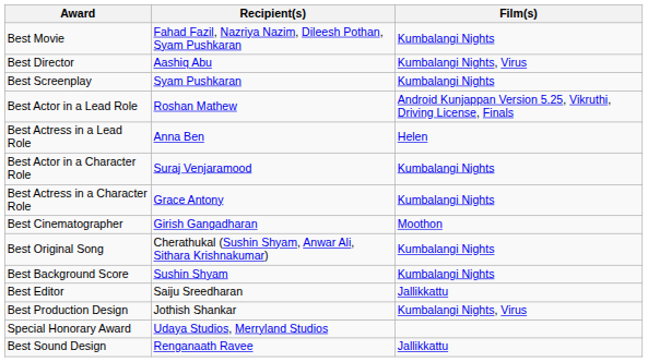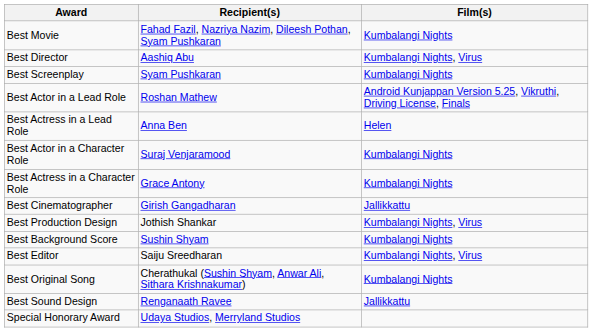 <table class="wikitable" width=70%>
 <tr>
 <th>Award</th>
 <th>Recipient(s)</th>
 <th>Film(s)</th>
 </tr>
 <tr>
 <td>Best Movie</td>
 <td><a href='#'>Fahad Fazil</a>, <a href='#'>Nazriya Nazim</a>, <a href='#'>Dileesh Pothan</a>, <a href='#'>Syam Pushkaran</a></td>
 <td><a href='#'>Kumbalangi Nights</a></td>
 </tr>
 <tr>
 <td>Best Director</td>
 <td><a href='#'>Aashiq Abu</a></td>
 <td><a href='#'>Kumbalangi Nights</a>, <a href='#'>Virus</a></td>
 </tr>
 <tr>
 <td>Best Screenplay</td>
 <td><a href='#'>Syam Pushkaran</a></td>
 <td><a href='#'>Kumbalangi Nights</a></td>
 </tr>
 <tr>
 <td>Best Actor in a Lead Role</td>
 <td><a href='#'>Roshan Mathew</a></td>
 <td><a href='#'>Android Kunjappan Version 5.25</a>, <a href='#'>Vikruthi</a>, <a href='#'>Driving License</a>, <a href='#'>Finals</a></td>
 </tr>
 <tr>
 <td>Best Actress in a Lead Role</td>
 <td><a href='#'>Anna Ben</a></td>
 <td><a href='#'>Helen</a></td>
 </tr>
 <tr>
 <td>Best Actor in a Character Role</td>
 <td><a href='#'>Suraj Venjaramood</a></td>
 <td><a href='#'>Kumbalangi Nights</a></td>
 </tr>
 <tr>
 <td>Best Actress in a Character Role</td>
 <td><a href='#'>Grace Antony</a></td>
 <td><a href='#'>Kumbalangi Nights</a></td>
 </tr>
 <tr>
 <td>Best Cinematographer</td>
 <td><a href='#'>Girish Gangadharan</a></td>
-<td><a href='#'>Moothon</a></td>
+<td><a href='#'>Jallikkattu</a></td>
 </tr>
 <tr>
-<td>Best Original Song</td>
-<td>Cherathukal (<a href='#'>Sushin Shyam</a>, <a href='#'>Anwar Ali</a>, <a href='#'>Sithara Krishnakumar</a>)</td>
-<td><a href='#'>Kumbalangi Nights</a></td>
+<td>Best Production Design</td>
+<td>Jothish Shankar</td>
+<td><a href='#'>Kumbalangi Nights</a>, <a href='#'>Virus</a></td>
 </tr>
 <tr>
 <td>Best Background Score</td>
 <td><a href='#'>Sushin Shyam</a></td>
 <td><a href='#'>Kumbalangi Nights</a></td>
 </tr>
 <tr>
 <td>Best Editor</td>
 <td>Saiju Sreedharan</td>
-<td><a href='#'>Jallikkattu</a></td>
+<td><a href='#'>Kumbalangi Nights</a>, <a href='#'>Virus</a></td>
 </tr>
 <tr>
-<td>Best Production Design</td>
-<td>Jothish Shankar</td>
-<td><a href='#'>Kumbalangi Nights</a>, <a href='#'>Virus</a></td>
+<td>Best Original Song</td>
+<td>Cherathukal (<a href='#'>Sushin Shyam</a>, <a href='#'>Anwar Ali</a>, <a href='#'>Sithara Krishnakumar</a>)</td>
+<td><a href='#'>Kumbalangi Nights</a></td>
+</tr>
+<tr>
+<td>Best Sound Design</td>
+<td><a href='#'>Renganaath Ravee</a></td>
+<td><a href='#'>Jallikkattu</a></td>
 </tr>
 <tr>
 <td>Special Honorary Award</td>
 <td><a href='#'>Udaya Studios</a>, <a href='#'>Merryland Studios</a></td>
 <td></td>
 </tr>
-<tr>
-<td>Best Sound Design</td>
-<td><a href='#'>Renganaath Ravee</a></td>
-<td><a href='#'>Jallikkattu</a></td>
-</tr>
 </table>
